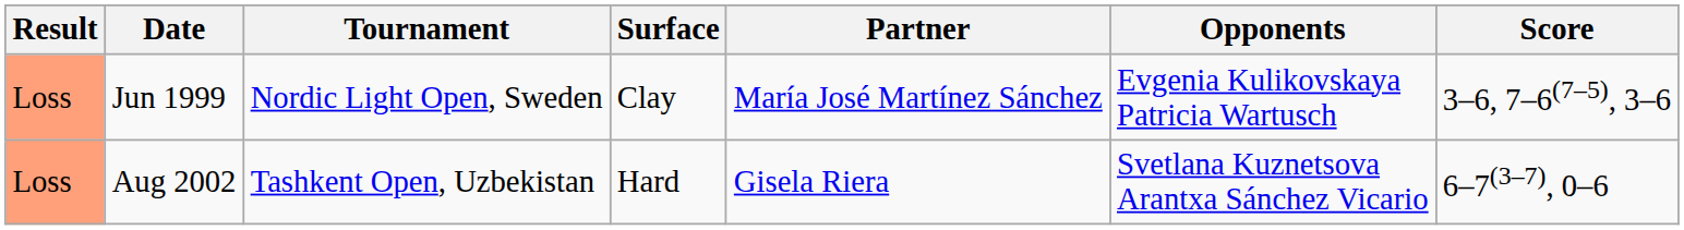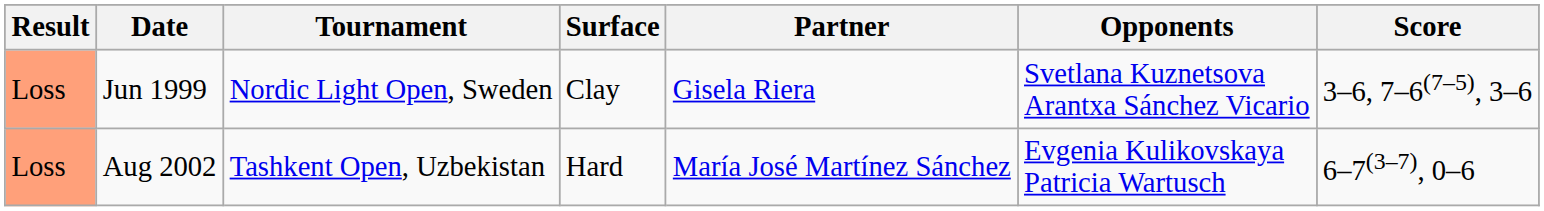 <table class="sortable wikitable">
 <tr>
 <th>Result</th>
 <th>Date</th>
 <th>Tournament</th>
 <th>Surface</th>
 <th>Partner</th>
 <th>Opponents</th>
 <th class="unsortable">Score</th>
 </tr>
 <tr>
 <td style="background:#ffa07a;">Loss</td>
 <td>Jun 1999</td>
 <td><a href='#'>Nordic Light Open</a>, Sweden</td>
 <td>Clay</td>
-<td> <a href='#'>María José Martínez Sánchez</a></td>
-<td> <a href='#'>Evgenia Kulikovskaya</a> <br>  <a href='#'>Patricia Wartusch</a></td>
+<td> <a href='#'>Gisela Riera</a></td>
+<td> <a href='#'>Svetlana Kuznetsova</a> <br>  <a href='#'>Arantxa Sánchez Vicario</a></td>
 <td>3–6, 7–6<sup>(7–5)</sup>, 3–6</td>
 </tr>
 <tr>
 <td style="background:#ffa07a;">Loss</td>
 <td>Aug 2002</td>
 <td><a href='#'>Tashkent Open</a>, Uzbekistan</td>
 <td>Hard</td>
-<td> <a href='#'>Gisela Riera</a></td>
-<td> <a href='#'>Svetlana Kuznetsova</a> <br>  <a href='#'>Arantxa Sánchez Vicario</a></td>
+<td> <a href='#'>María José Martínez Sánchez</a></td>
+<td> <a href='#'>Evgenia Kulikovskaya</a> <br>  <a href='#'>Patricia Wartusch</a></td>
 <td>6–7<sup>(3–7)</sup>, 0–6</td>
 </tr>
 </table>
